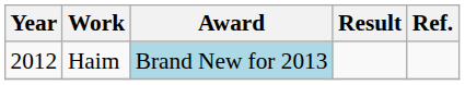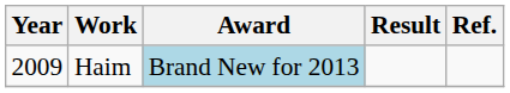 <table class="wikitable">
 <tr>
 <th width="30px">Year</th>
 <th>Work</th>
 <th>Award</th>
 <th>Result</th>
 <th>Ref.</th>
 </tr>
 <tr>
-<td>2012</td>
+<td>2009</td>
 <td>Haim</td>
 <td style="background: lightblue;">Brand New for 2013</td>
 <td></td>
 <td></td>
 </tr>
 <tr>
 </tr>
 </table>
